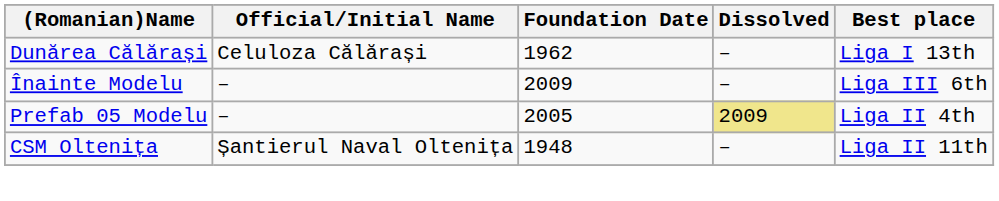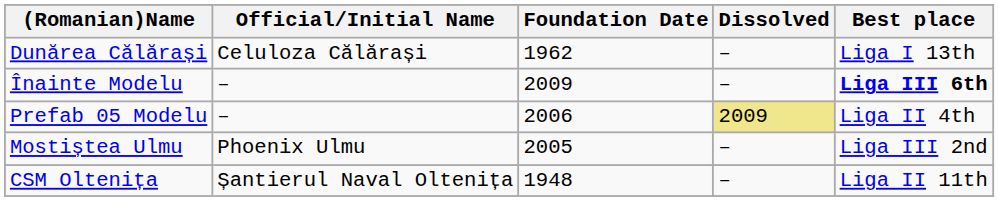 <table class="wikitable sortable mw-collapsible" style=" font-size: 87%;">
 <tr>
 <th>(Romanian)Name</th>
 <th>Official/Initial Name</th>
 <th>Foundation Date</th>
 <th>Dissolved</th>
 <th>Best place</th>
 </tr>
 <tr>
 <td><a href='#'>Dunărea Călărași</a></td>
 <td>Celuloza Călărași</td>
 <td>1962</td>
 <td>–</td>
 <td><a href='#'>Liga I</a> 13th</td>
 </tr>
 <tr>
 <td><a href='#'>Înainte Modelu</a></td>
 <td>–</td>
 <td>2009</td>
 <td>–</td>
-<td><a href='#'>Liga III</a> 6th</td>
+<td><strong><a href='#'>Liga III</a> 6th</strong></td>
 </tr>
 <tr>
 <td><a href='#'>Prefab 05 Modelu</a></td>
 <td>–</td>
-<td>2005</td>
+<td>2006</td>
 <td style="background: khaki;">2009</td>
 <td><a href='#'>Liga II</a> 4th</td>
+</tr>
+<tr>
+<td><a href='#'>Mostiștea Ulmu</a></td>
+<td>Phoenix Ulmu</td>
+<td>2005</td>
+<td>–</td>
+<td><a href='#'>Liga III</a> 2nd</td>
 </tr>
 <tr>
 <td><a href='#'>CSM Oltenița</a></td>
 <td>Șantierul Naval Oltenița</td>
 <td>1948</td>
 <td>–</td>
 <td><a href='#'>Liga II</a> 11th</td>
 </tr>
 </table>
